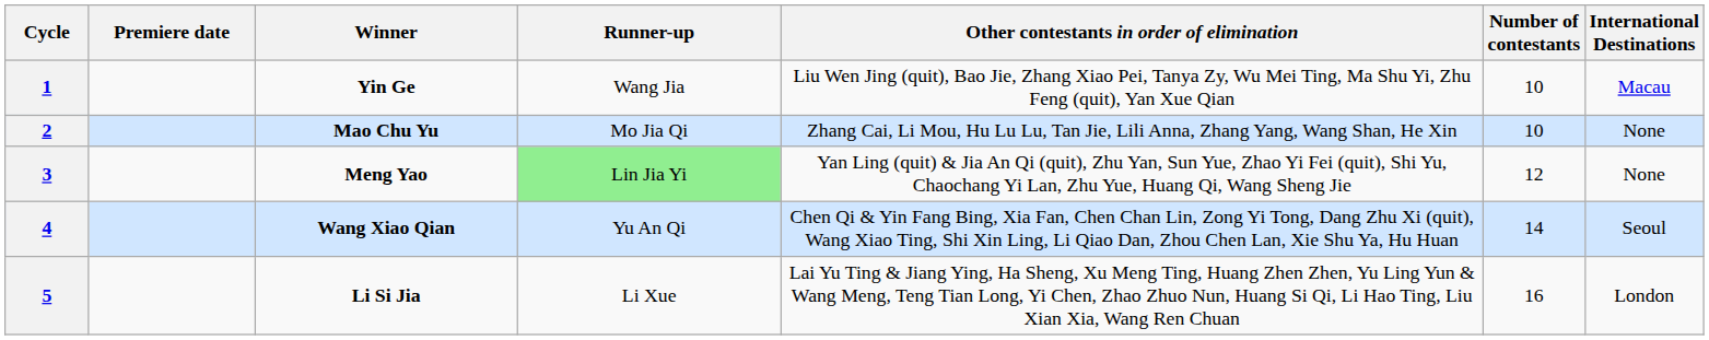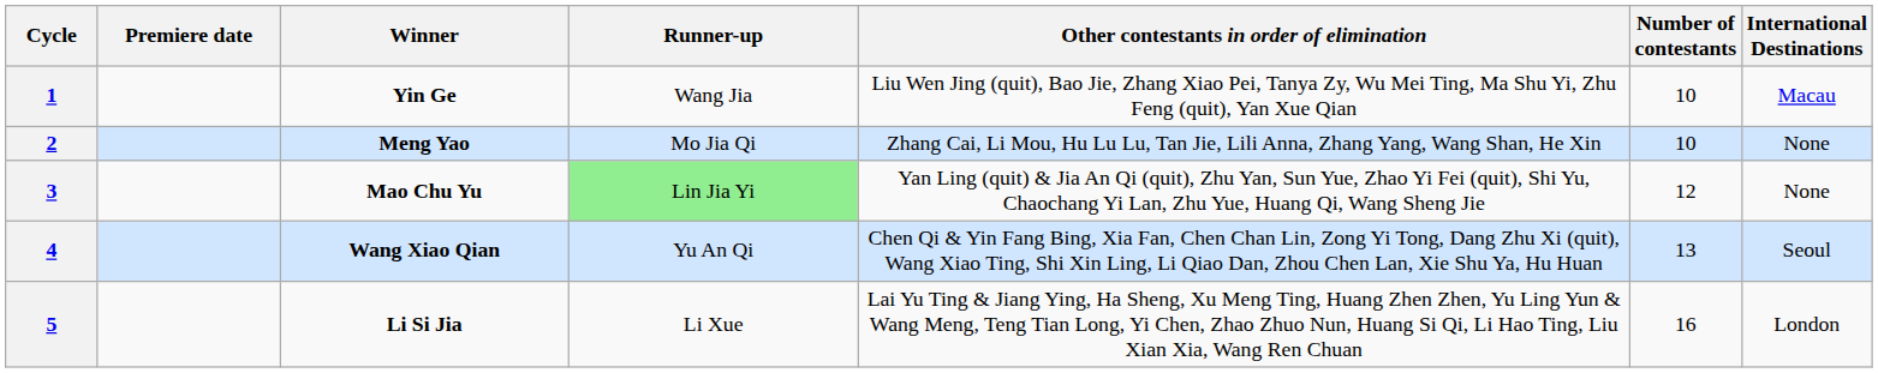 <table class="wikitable" style="font-size:90%; width:100%; text-align: center;">
 <tr>
 <th style="width:5%;">Cycle</th>
 <th style="width:10%;">Premiere date</th>
 <th width=16%>Winner</th>
 <th width=16%>Runner-up</th>
 <th style="width:43%;">Other contestants <em>in order of elimination</em></th>
 <th style="width:3%;">Number of contestants</th>
 <th style="width:8%;">International Destinations</th>
 </tr>
 <tr>
 <th><a href='#'>1</a></th>
 <td></td>
 <td><strong>Yin Ge</strong></td>
 <td>Wang Jia</td>
 <td>Liu Wen Jing (quit), Bao Jie, Zhang Xiao Pei, Tanya Zy, Wu Mei Ting, Ma Shu Yi, Zhu Feng (quit), Yan Xue Qian</td>
 <td>10</td>
 <td><a href='#'>Macau</a></td>
 </tr>
 <tr style="background: #D0E6FF">
 <th><a href='#'>2</a></th>
 <td></td>
-<td><strong>Mao Chu Yu</strong></td>
+<td><strong>Meng Yao</strong></td>
 <td>Mo Jia Qi</td>
 <td>Zhang Cai, Li Mou, Hu Lu Lu, Tan Jie, Lili Anna, Zhang Yang, Wang Shan, He Xin</td>
 <td>10</td>
 <td>None</td>
 </tr>
 <tr>
 <th><a href='#'>3</a></th>
 <td></td>
-<td><strong>Meng Yao</strong></td>
+<td><strong>Mao Chu Yu</strong></td>
 <td style="background: lightgreen;">Lin Jia Yi</td>
 <td>Yan Ling (quit) & Jia An Qi (quit), Zhu Yan, Sun Yue, Zhao Yi Fei (quit), Shi Yu, Chaochang Yi Lan, Zhu Yue, Huang Qi, Wang Sheng Jie</td>
 <td>12</td>
 <td>None</td>
 </tr>
 <tr style="background: #D0E6FF">
 <th><a href='#'>4</a></th>
 <td></td>
 <td><strong>Wang Xiao Qian</strong></td>
 <td>Yu An Qi</td>
 <td>Chen Qi & Yin Fang Bing, Xia Fan, Chen Chan Lin, Zong Yi Tong, Dang Zhu Xi (quit), Wang Xiao Ting, Shi Xin Ling, Li Qiao Dan, Zhou Chen Lan, Xie Shu Ya, Hu Huan</td>
-<td>14</td>
+<td>13</td>
 <td>Seoul</td>
 </tr>
 <tr>
 <th><a href='#'>5</a></th>
 <td></td>
 <td><strong>Li Si Jia</strong></td>
 <td>Li Xue</td>
 <td>Lai Yu Ting & Jiang Ying, Ha Sheng, Xu Meng Ting, Huang Zhen Zhen, Yu Ling Yun & Wang Meng, Teng Tian Long, Yi Chen, Zhao Zhuo Nun, Huang Si Qi, Li Hao Ting, Liu Xian Xia, Wang Ren Chuan</td>
 <td>16</td>
 <td>London</td>
 </tr>
 </table>
